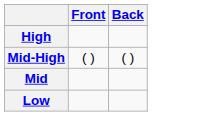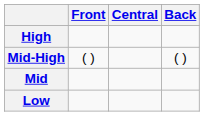 <table class="wikitable" style="text-align: center">
 <tr>
 <th></th>
 <th><a href='#'>Front</a></th>
+<th><a href='#'>Central</a></th>
 <th><a href='#'>Back</a></th>
 </tr>
 <tr>
 <th><a href='#'>High</a></th>
 <td> </td>
+<td></td>
 <td> </td>
 </tr>
 <tr>
 <th><a href='#'>Mid-High</a></th>
 <td>( )</td>
+<td></td>
 <td>( )</td>
 </tr>
 <tr>
 <th><a href='#'>Mid</a></th>
 <td> </td>
+<td></td>
 <td> </td>
 </tr>
 <tr>
 <th><a href='#'>Low</a></th>
 <td></td>
+<td> </td>
 <td></td>
 </tr>
 </table>
